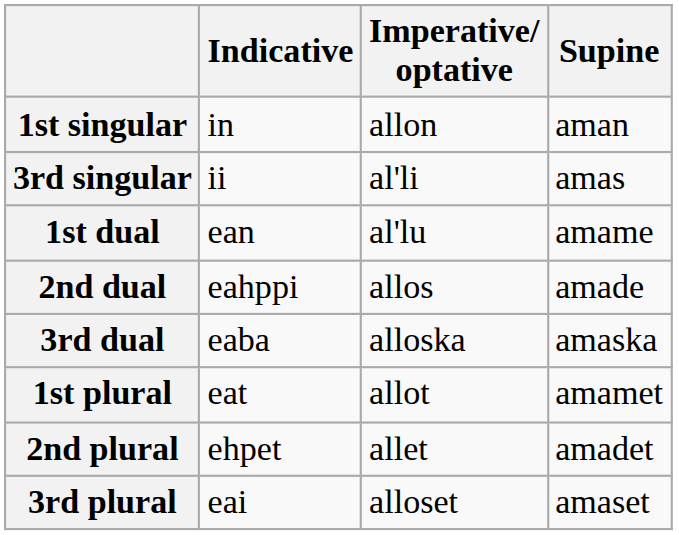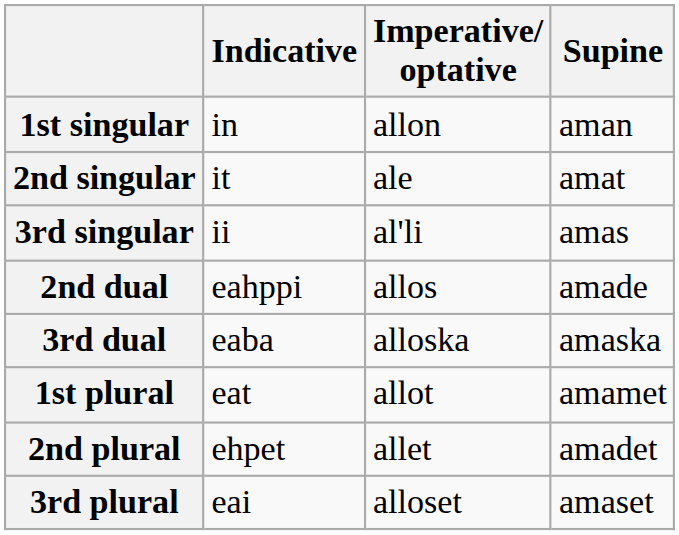 <table class="wikitable">
 <tr>
 <th></th>
 <th>Indicative</th>
 <th>Imperative/<br>optative</th>
 <th>Supine</th>
 </tr>
 <tr>
 <th>1st singular</th>
 <td>in</td>
 <td>allon</td>
 <td>aman</td>
 </tr>
 <tr>
+<th>2nd singular</th>
+<td>it</td>
+<td>ale</td>
+<td>amat</td>
+</tr>
+<tr>
 <th>3rd singular</th>
 <td>ii</td>
 <td>al'li</td>
 <td>amas</td>
-</tr>
-<tr>
-<th>1st dual</th>
-<td>ean</td>
-<td>al'lu</td>
-<td>amame</td>
 </tr>
 <tr>
 <th>2nd dual</th>
 <td>eahppi</td>
 <td>allos</td>
 <td>amade</td>
 </tr>
 <tr>
 <th>3rd dual</th>
 <td>eaba</td>
 <td>alloska</td>
 <td>amaska</td>
 </tr>
 <tr>
 <th>1st plural</th>
 <td>eat</td>
 <td>allot</td>
 <td>amamet</td>
 </tr>
 <tr>
 <th>2nd plural</th>
 <td>ehpet</td>
 <td>allet</td>
 <td>amadet</td>
 </tr>
 <tr>
 <th>3rd plural</th>
 <td>eai</td>
 <td>alloset</td>
 <td>amaset</td>
 </tr>
 </table>
